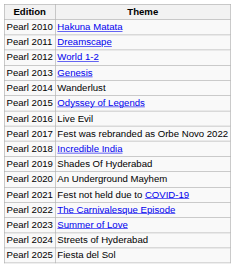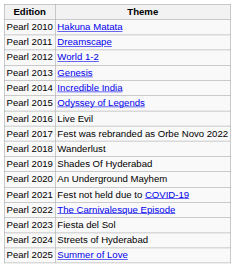 <table class="wikitable">
 <tr>
 <th>Edition</th>
 <th>Theme</th>
 </tr>
 <tr>
 <td>Pearl 2010</td>
 <td><a href='#'>Hakuna Matata</a></td>
 </tr>
 <tr>
 <td>Pearl 2011</td>
 <td><a href='#'>Dreamscape</a></td>
 </tr>
 <tr>
 <td>Pearl 2012</td>
 <td><a href='#'>World 1-2</a></td>
 </tr>
 <tr>
 <td>Pearl 2013</td>
 <td><a href='#'>Genesis</a></td>
 </tr>
 <tr>
 <td>Pearl 2014</td>
-<td>Wanderlust</td>
+<td><a href='#'>Incredible India</a></td>
 </tr>
 <tr>
 <td>Pearl 2015</td>
 <td><a href='#'>Odyssey of Legends</a></td>
 </tr>
 <tr>
 <td>Pearl 2016</td>
 <td>Live Evil</td>
 </tr>
 <tr>
 <td>Pearl 2017</td>
 <td>Fest was rebranded as Orbe Novo 2022</td>
 </tr>
 <tr>
 <td>Pearl 2018</td>
-<td><a href='#'>Incredible India</a></td>
+<td>Wanderlust</td>
 </tr>
 <tr>
 <td>Pearl 2019</td>
 <td>Shades Of Hyderabad</td>
 </tr>
 <tr>
 <td>Pearl 2020</td>
 <td>An Underground Mayhem</td>
 </tr>
 <tr>
 <td>Pearl 2021</td>
 <td>Fest not held due to <a href='#'>COVID-19</a></td>
 </tr>
 <tr>
 <td>Pearl 2022</td>
 <td><a href='#'>The Carnivalesque Episode</a></td>
 </tr>
 <tr>
 <td>Pearl 2023</td>
-<td><a href='#'>Summer of Love</a></td>
+<td>Fiesta del Sol</td>
 </tr>
 <tr>
 <td>Pearl 2024</td>
 <td>Streets of Hyderabad</td>
 </tr>
 <tr>
 <td>Pearl 2025</td>
-<td>Fiesta del Sol</td>
+<td><a href='#'>Summer of Love</a></td>
 </tr>
 </table>
